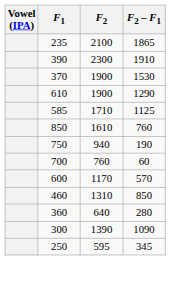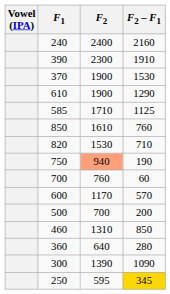 <table class="wikitable sortable plainrowheaders" style="margin:1em;float:right;text-align:center">
 <tr>
 <th scope="col">Vowel<br>(<a href='#'>IPA</a>)</th>
 <th scope="col" style="width:3.5em"><em>F</em><sub>1</sub></th>
 <th scope="col" style="width:3.5em"><em>F</em><sub>2</sub></th>
 <th scope="col" style="width:3.5em"><em>F</em><sub>2</sub> – <em>F</em><sub>1</sub></th>
 </tr>
 <tr>
 <th scope="row" style="text-align:center"></th>
-<td>235</td>
-<td>2100</td>
-<td>1865</td>
+<td>240</td>
+<td>2400</td>
+<td>2160</td>
 </tr>
 <tr>
 <th scope="row" style="text-align:center"></th>
 <td>390</td>
 <td>2300</td>
 <td>1910</td>
 </tr>
 <tr>
 <th scope="row" style="text-align:center"></th>
 <td>370</td>
 <td>1900</td>
 <td>1530</td>
 </tr>
 <tr>
 <th scope="row" style="text-align:center"></th>
 <td>610</td>
 <td>1900</td>
 <td>1290</td>
 </tr>
 <tr>
 <th scope="row" style="text-align:center"></th>
 <td>585</td>
 <td>1710</td>
 <td>1125</td>
 </tr>
 <tr>
 <th scope="row" style="text-align:center"></th>
 <td>850</td>
 <td>1610</td>
 <td>760</td>
 </tr>
 <tr>
 <th scope="row" style="text-align:center"></th>
+<td>820</td>
+<td>1530</td>
+<td>710</td>
+</tr>
+<tr>
+<th scope="row" style="text-align:center"></th>
 <td>750</td>
-<td>940</td>
+<td style="background: lightsalmon;">940</td>
 <td>190</td>
 </tr>
 <tr>
 <th scope="row" style="text-align:center"></th>
 <td>700</td>
 <td>760</td>
 <td>60</td>
 </tr>
 <tr>
 <th scope="row" style="text-align:center"></th>
 <td>600</td>
 <td>1170</td>
 <td>570</td>
+</tr>
+<tr>
+<th scope="row" style="text-align:center"></th>
+<td>500</td>
+<td>700</td>
+<td>200</td>
 </tr>
 <tr>
 <th scope="row" style="text-align:center"></th>
 <td>460</td>
 <td>1310</td>
 <td>850</td>
 </tr>
 <tr>
 <th scope="row" style="text-align:center"></th>
 <td>360</td>
 <td>640</td>
 <td>280</td>
 </tr>
 <tr>
 <th scope="row" style="text-align:center"></th>
 <td>300</td>
 <td>1390</td>
 <td>1090</td>
 </tr>
 <tr>
 <th scope="row" style="text-align:center"></th>
 <td>250</td>
 <td>595</td>
-<td>345</td>
+<td style="background: gold;">345</td>
 </tr>
 </table>
